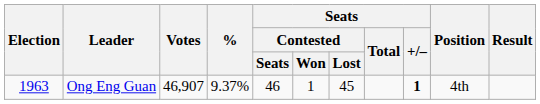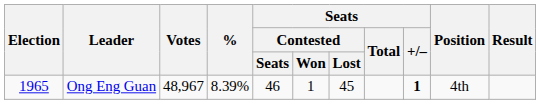 <table class=wikitable style="text-align: center;">
 <tr>
 <th rowspan=3>Election</th>
 <th rowspan=3>Leader</th>
 <th rowspan=3>Votes</th>
 <th rowspan=3>%</th>
 <th colspan=5>Seats</th>
 <th rowspan=3>Position</th>
 <th rowspan=3>Result</th>
 </tr>
 <tr>
 <th colspan=3>Contested</th>
 <th rowspan=2>Total</th>
 <th rowspan=2>+/–</th>
 </tr>
 <tr>
 <th>Seats</th>
 <th>Won</th>
 <th>Lost</th>
 </tr>
 <tr>
-<td><a href='#'>1963</a></td>
+<td><a href='#'>1965</a></td>
 <td><a href='#'>Ong Eng Guan</a></td>
-<td>46,907</td>
-<td>9.37%</td>
+<td>48,967</td>
+<td>8.39%</td>
 <td>46</td>
 <td>1</td>
 <td>45</td>
 <td></td>
 <td><strong> 1</strong></td>
 <td> 4th</td>
 <td></td>
 </tr>
 </table>
